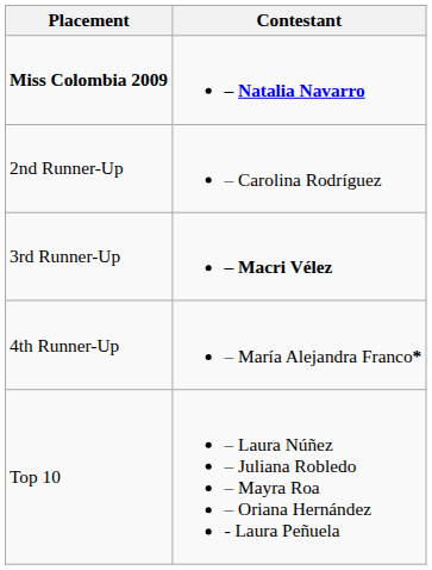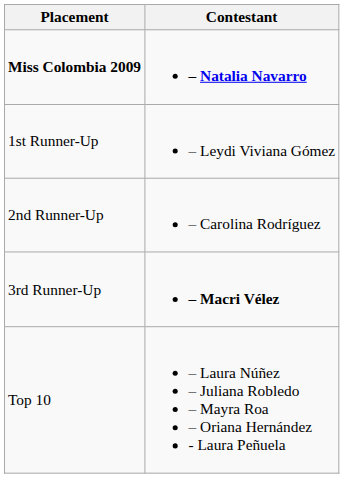 <table class="wikitable sortable" style="font-size: 95%;">
 <tr>
 <th>Placement</th>
 <th>Contestant</th>
 </tr>
 <tr>
 <td><strong>Miss Colombia 2009</strong></td>
 <td><br><ul><li><strong> – <a href='#'>Natalia Navarro</a></strong></li></ul></td>
 </tr>
 <tr>
+<td>1st Runner-Up</td>
+<td><br><ul><li> – Leydi Viviana Gómez</li></ul></td>
+</tr>
+<tr>
 <td>2nd Runner-Up</td>
 <td><br><ul><li> – Carolina Rodríguez</li></ul></td>
 </tr>
 <tr>
 <td>3rd Runner-Up</td>
 <td><strong><br><ul><li> – Macri Vélez</li></ul></strong></td>
 </tr>
 <tr>
-<td>4th Runner-Up</td>
-<td><br><ul><li> – María Alejandra Franco<strong>*</strong></li></ul></td>
-</tr>
-<tr>
 <td>Top 10</td>
 <td><br><ul><li> – Laura Núñez</li><li> – Juliana Robledo</li><li> – Mayra Roa</li><li> – Oriana Hernández</li><li> - Laura Peñuela</li></ul></td>
 </tr>
 </table>
